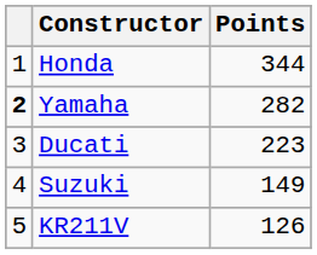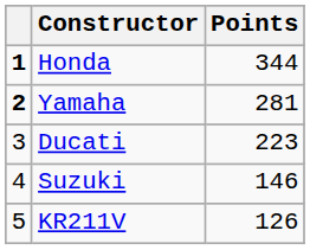 <table class="wikitable" style="font-size: 95%;">
 <tr>
 <th></th>
 <th>Constructor</th>
 <th>Points</th>
 </tr>
 <tr>
-<td align=center>1</td>
+<td align=center><strong>1</strong></td>
 <td> <a href='#'>Honda</a></td>
 <td align=right>344</td>
 </tr>
 <tr>
 <td align=center><strong>2</strong></td>
 <td> <a href='#'>Yamaha</a></td>
-<td align=right>282</td>
+<td align=right>281</td>
 </tr>
 <tr>
 <td align=center>3</td>
 <td> <a href='#'>Ducati</a></td>
 <td align=right>223</td>
 </tr>
 <tr>
 <td align=center>4</td>
 <td> <a href='#'>Suzuki</a></td>
-<td align=right>149</td>
+<td align=right>146</td>
 </tr>
 <tr>
 <td align=center>5</td>
 <td> <a href='#'>KR211V</a></td>
 <td align=right>126</td>
 </tr>
 </table>
